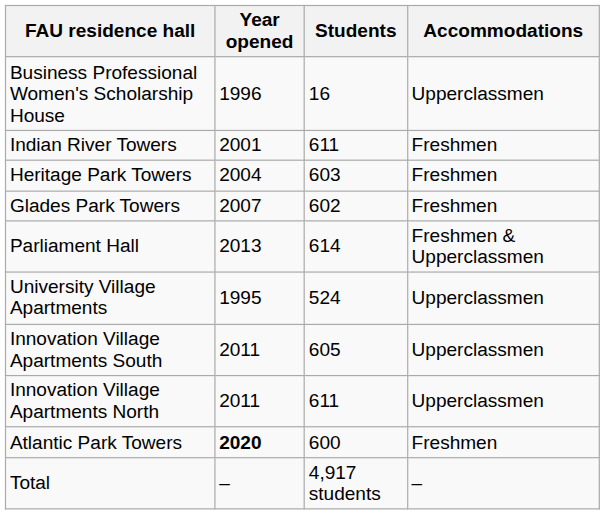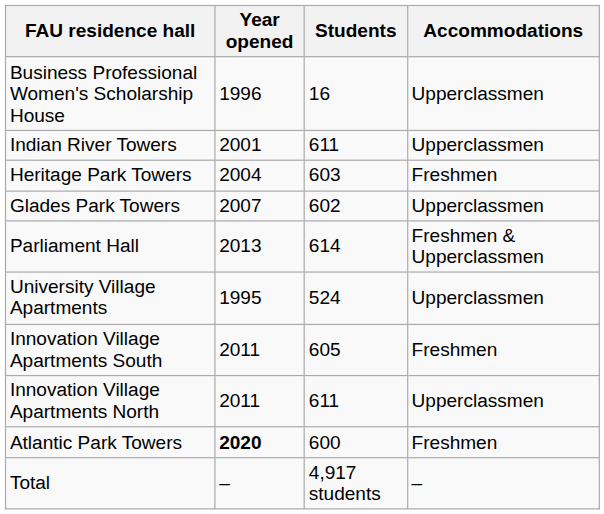 <table class="wikitable" style="width:500px; float:left; margin:10px">
 <tr>
 <th>FAU residence hall</th>
 <th>Year opened</th>
 <th>Students</th>
 <th>Accommodations</th>
 </tr>
 <tr>
 <td>Business Professional Women's Scholarship House </td>
 <td>1996</td>
 <td>16</td>
 <td>Upperclassmen</td>
 </tr>
 <tr>
 <td>Indian River Towers </td>
 <td>2001</td>
 <td>611</td>
-<td>Freshmen</td>
+<td>Upperclassmen</td>
 </tr>
 <tr>
 <td>Heritage Park Towers </td>
 <td>2004</td>
 <td>603</td>
 <td>Freshmen</td>
 </tr>
 <tr>
 <td>Glades Park Towers </td>
 <td>2007</td>
 <td>602</td>
-<td>Freshmen</td>
+<td>Upperclassmen</td>
 </tr>
 <tr>
 <td>Parliament Hall </td>
 <td>2013</td>
 <td>614</td>
 <td>Freshmen & Upperclassmen</td>
 </tr>
 <tr>
 <td>University Village Apartments </td>
 <td>1995</td>
 <td>524</td>
 <td>Upperclassmen</td>
 </tr>
 <tr>
 <td>Innovation Village Apartments South </td>
 <td>2011</td>
 <td>605</td>
-<td>Upperclassmen</td>
+<td>Freshmen</td>
 </tr>
 <tr>
 <td>Innovation Village Apartments North </td>
 <td>2011</td>
 <td>611</td>
 <td>Upperclassmen</td>
 </tr>
 <tr>
 <td>Atlantic Park Towers </td>
 <td><strong>2020</strong></td>
 <td>600</td>
 <td>Freshmen</td>
 </tr>
 <tr>
 <td>Total</td>
 <td>–</td>
 <td>4,917 students</td>
 <td>–</td>
 </tr>
 </table>
